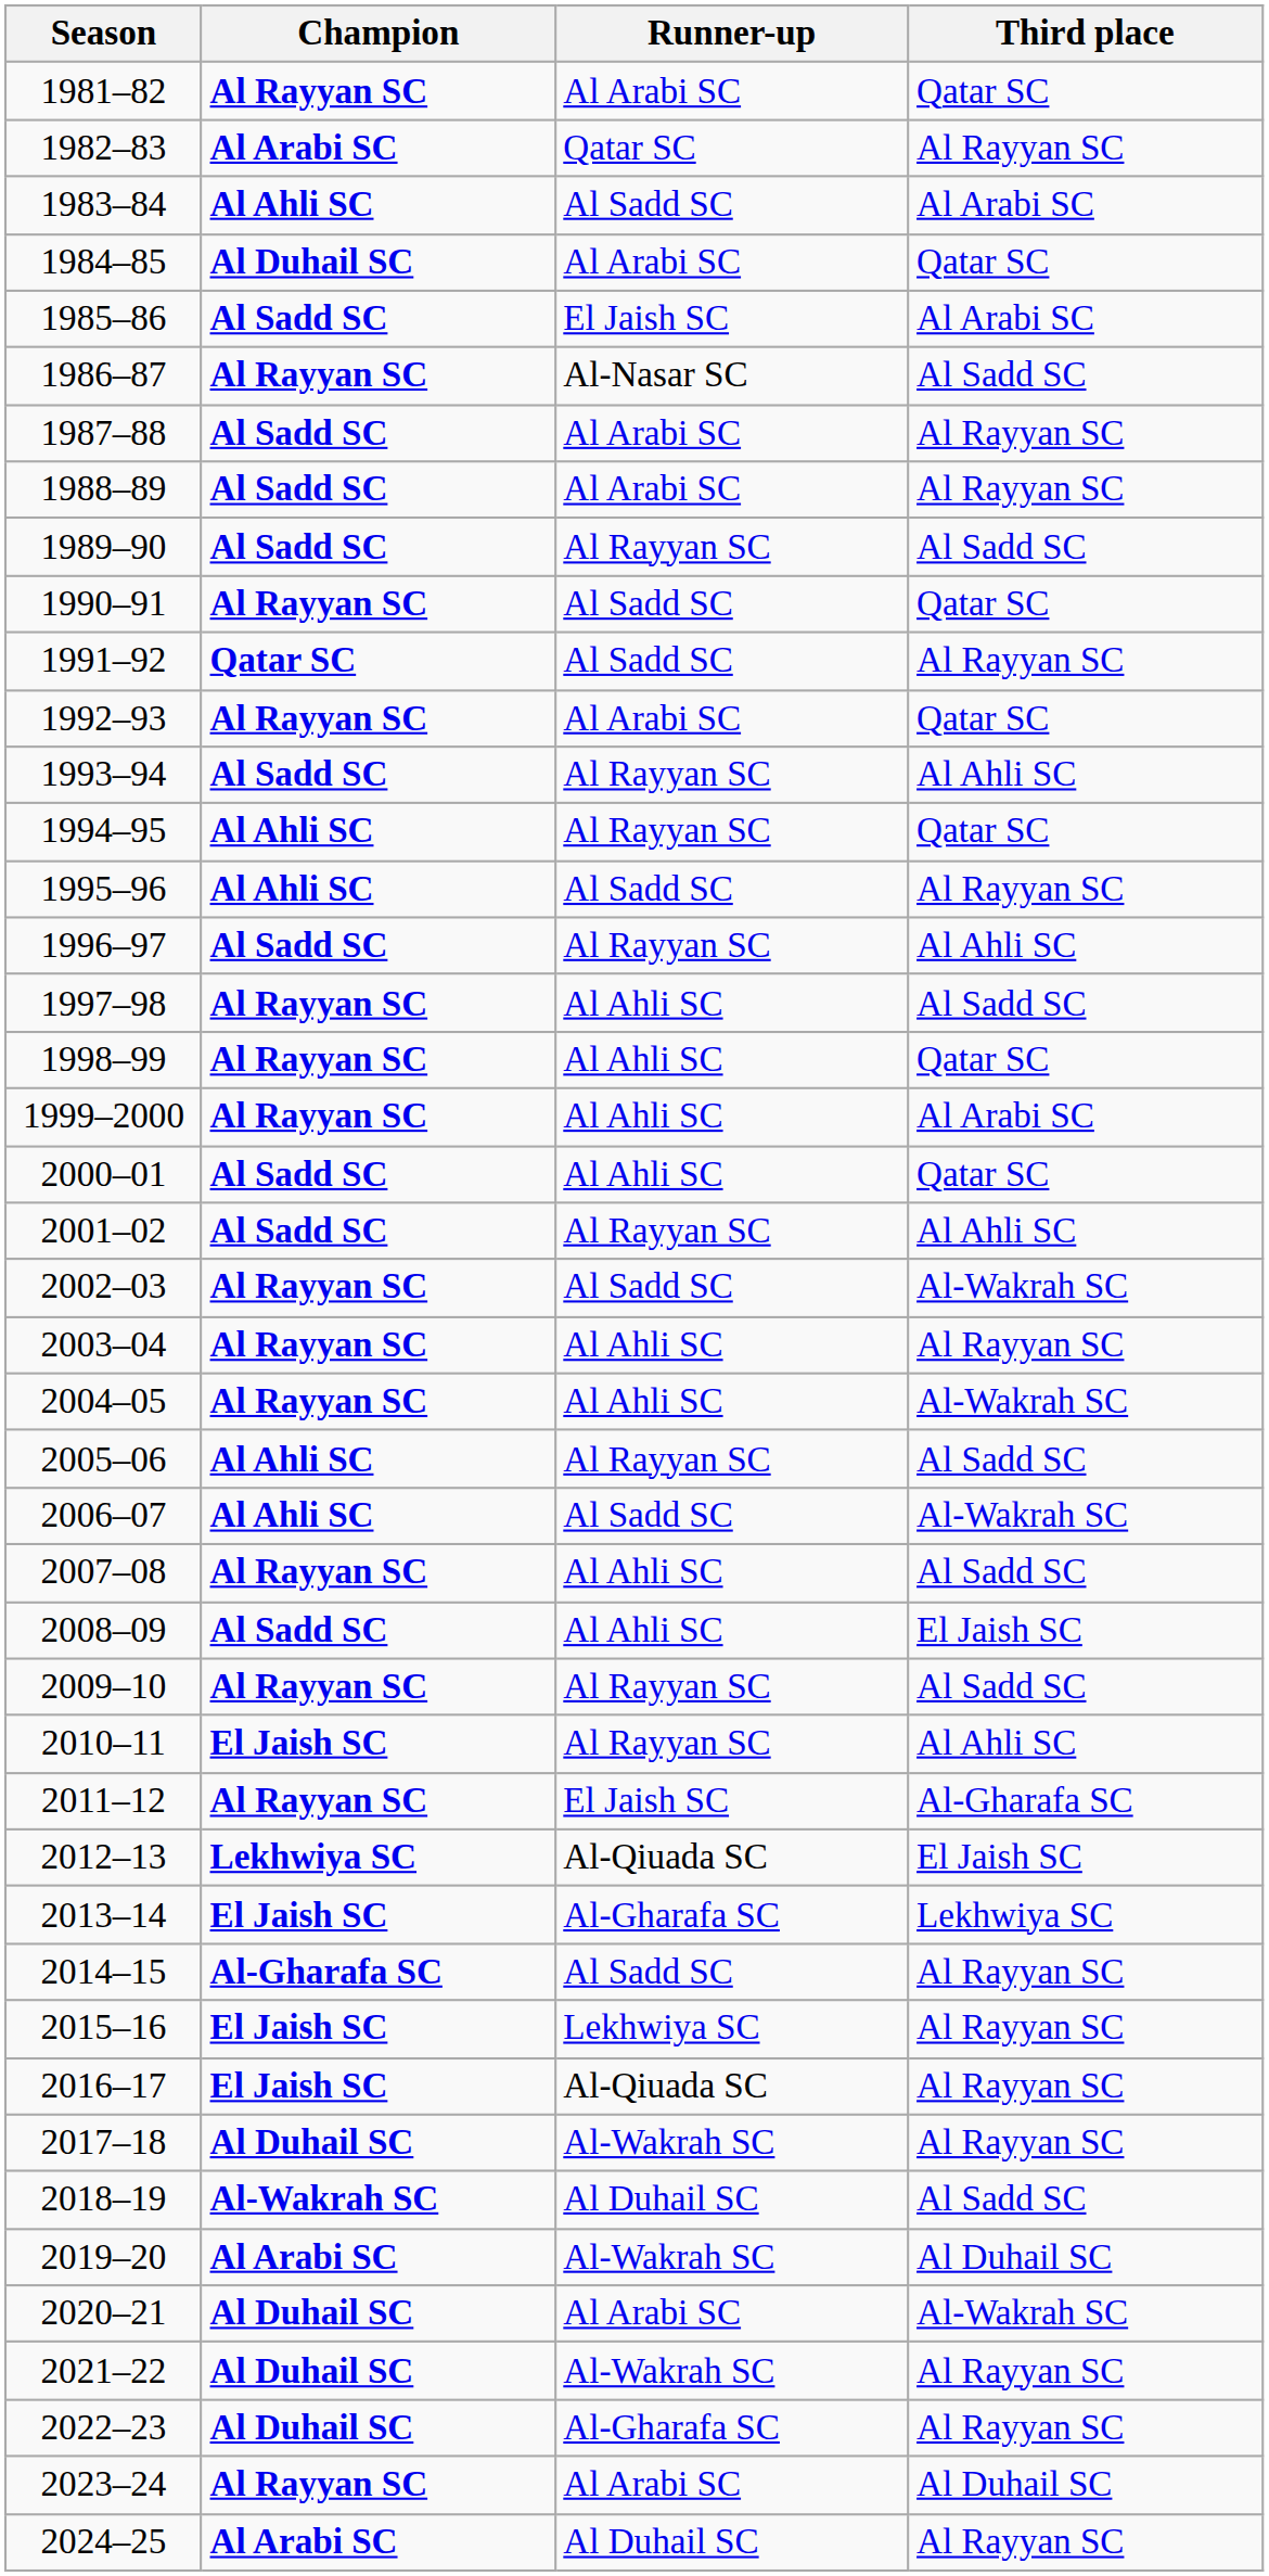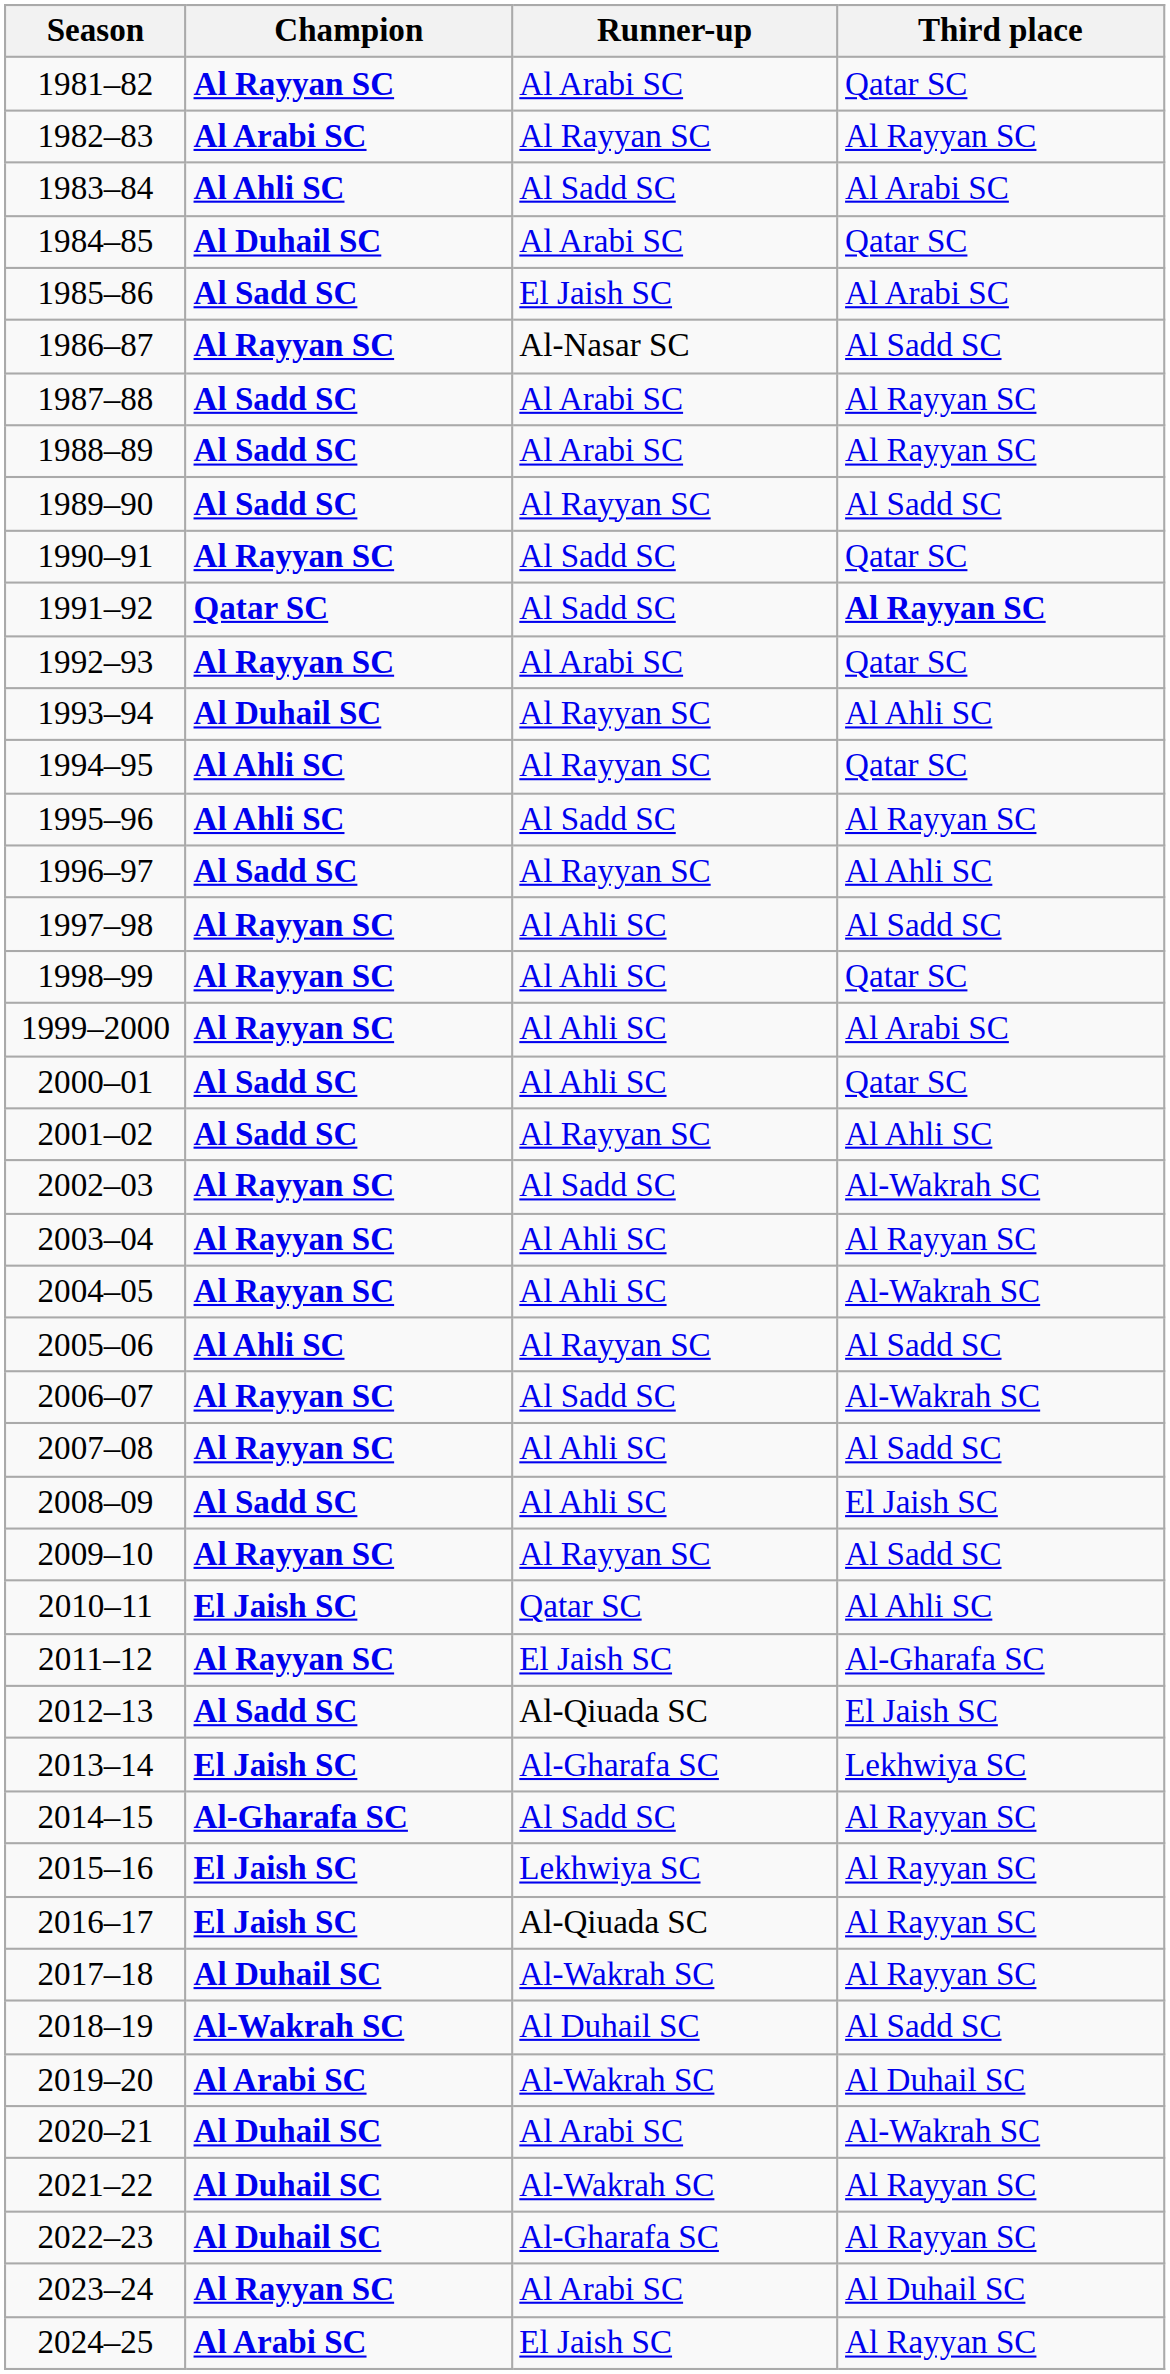 <table class="wikitable sortable">
 <tr>
 <th width=80>Season</th>
 <th width=150>Champion</th>
 <th width=150>Runner-up</th>
 <th width=150>Third place</th>
 </tr>
 <tr>
 <td align=center>1981–82</td>
 <td><strong><a href='#'>Al Rayyan SC</a></strong></td>
 <td><a href='#'>Al Arabi SC</a></td>
 <td><a href='#'>Qatar SC</a></td>
 </tr>
 <tr>
 <td align=center>1982–83</td>
 <td><strong><a href='#'>Al Arabi SC</a></strong></td>
-<td><a href='#'>Qatar SC</a></td>
+<td><a href='#'>Al Rayyan SC</a></td>
 <td><a href='#'>Al Rayyan SC</a></td>
 </tr>
 <tr>
 <td align=center>1983–84</td>
 <td><strong><a href='#'>Al Ahli SC</a></strong></td>
 <td><a href='#'>Al Sadd SC</a></td>
 <td><a href='#'>Al Arabi SC</a></td>
 </tr>
 <tr>
 <td align=center>1984–85</td>
 <td><strong><a href='#'>Al Duhail SC</a></strong></td>
 <td><a href='#'>Al Arabi SC</a></td>
 <td><a href='#'>Qatar SC</a></td>
 </tr>
 <tr>
 <td align=center>1985–86</td>
 <td><strong><a href='#'>Al Sadd SC</a></strong></td>
 <td><a href='#'>El Jaish SC</a></td>
 <td><a href='#'>Al Arabi SC</a></td>
 </tr>
 <tr>
 <td align=center>1986–87</td>
 <td><strong><a href='#'>Al Rayyan SC</a></strong></td>
 <td>Al-Nasar SC</td>
 <td><a href='#'>Al Sadd SC</a></td>
 </tr>
 <tr>
 <td align=center>1987–88</td>
 <td><strong><a href='#'>Al Sadd SC</a></strong></td>
 <td><a href='#'>Al Arabi SC</a></td>
 <td><a href='#'>Al Rayyan SC</a></td>
 </tr>
 <tr>
 <td align=center>1988–89</td>
 <td><strong><a href='#'>Al Sadd SC</a></strong></td>
 <td><a href='#'>Al Arabi SC</a></td>
 <td><a href='#'>Al Rayyan SC</a></td>
 </tr>
 <tr>
 <td align=center>1989–90</td>
 <td><strong><a href='#'>Al Sadd SC</a></strong></td>
 <td><a href='#'>Al Rayyan SC</a></td>
 <td><a href='#'>Al Sadd SC</a></td>
 </tr>
 <tr>
 <td align=center>1990–91</td>
 <td><strong><a href='#'>Al Rayyan SC</a></strong></td>
 <td><a href='#'>Al Sadd SC</a></td>
 <td><a href='#'>Qatar SC</a></td>
 </tr>
 <tr>
 <td align=center>1991–92</td>
 <td><strong><a href='#'>Qatar SC</a></strong></td>
 <td><a href='#'>Al Sadd SC</a></td>
-<td><a href='#'>Al Rayyan SC</a></td>
+<td><strong><a href='#'>Al Rayyan SC</a></strong></td>
 </tr>
 <tr>
 <td align=center>1992–93</td>
 <td><strong><a href='#'>Al Rayyan SC</a></strong></td>
 <td><a href='#'>Al Arabi SC</a></td>
 <td><a href='#'>Qatar SC</a></td>
 </tr>
 <tr>
 <td align=center>1993–94</td>
-<td><strong><a href='#'>Al Sadd SC</a></strong></td>
+<td><strong><a href='#'>Al Duhail SC</a></strong></td>
 <td><a href='#'>Al Rayyan SC</a></td>
 <td><a href='#'>Al Ahli SC</a></td>
 </tr>
 <tr>
 <td align=center>1994–95</td>
 <td><strong><a href='#'>Al Ahli SC</a></strong></td>
 <td><a href='#'>Al Rayyan SC</a></td>
 <td><a href='#'>Qatar SC</a></td>
 </tr>
 <tr>
 <td align=center>1995–96</td>
 <td><strong><a href='#'>Al Ahli SC</a></strong></td>
 <td><a href='#'>Al Sadd SC</a></td>
 <td><a href='#'>Al Rayyan SC</a></td>
 </tr>
 <tr>
 <td align=center>1996–97</td>
 <td><strong><a href='#'>Al Sadd SC</a></strong></td>
 <td><a href='#'>Al Rayyan SC</a></td>
 <td><a href='#'>Al Ahli SC</a></td>
 </tr>
 <tr>
 <td align=center>1997–98</td>
 <td><strong><a href='#'>Al Rayyan SC</a></strong></td>
 <td><a href='#'>Al Ahli SC</a></td>
 <td><a href='#'>Al Sadd SC</a></td>
 </tr>
 <tr>
 <td align=center>1998–99</td>
 <td><strong><a href='#'>Al Rayyan SC</a></strong></td>
 <td><a href='#'>Al Ahli SC</a></td>
 <td><a href='#'>Qatar SC</a></td>
 </tr>
 <tr>
 <td align=center>1999–2000</td>
 <td><strong><a href='#'>Al Rayyan SC</a></strong></td>
 <td><a href='#'>Al Ahli SC</a></td>
 <td><a href='#'>Al Arabi SC</a></td>
 </tr>
 <tr>
 <td align=center>2000–01</td>
 <td><strong><a href='#'>Al Sadd SC</a></strong></td>
 <td><a href='#'>Al Ahli SC</a></td>
 <td><a href='#'>Qatar SC</a></td>
 </tr>
 <tr>
 <td align=center>2001–02</td>
 <td><strong><a href='#'>Al Sadd SC</a></strong></td>
 <td><a href='#'>Al Rayyan SC</a></td>
 <td><a href='#'>Al Ahli SC</a></td>
 </tr>
 <tr>
 <td align=center>2002–03</td>
 <td><strong><a href='#'>Al Rayyan SC</a></strong></td>
 <td><a href='#'>Al Sadd SC</a></td>
 <td><a href='#'>Al-Wakrah SC</a></td>
 </tr>
 <tr>
 <td align=center>2003–04</td>
 <td><strong><a href='#'>Al Rayyan SC</a></strong></td>
 <td><a href='#'>Al Ahli SC</a></td>
 <td><a href='#'>Al Rayyan SC</a></td>
 </tr>
 <tr>
 <td align=center>2004–05</td>
 <td><strong><a href='#'>Al Rayyan SC</a></strong></td>
 <td><a href='#'>Al Ahli SC</a></td>
 <td><a href='#'>Al-Wakrah SC</a></td>
 </tr>
 <tr>
 <td align=center>2005–06</td>
 <td><strong><a href='#'>Al Ahli SC</a></strong></td>
 <td><a href='#'>Al Rayyan SC</a></td>
 <td><a href='#'>Al Sadd SC</a></td>
 </tr>
 <tr>
 <td align=center>2006–07</td>
-<td><strong><a href='#'>Al Ahli SC</a></strong></td>
+<td><strong><a href='#'>Al Rayyan SC</a></strong></td>
 <td><a href='#'>Al Sadd SC</a></td>
 <td><a href='#'>Al-Wakrah SC</a></td>
 </tr>
 <tr>
 <td align=center>2007–08</td>
 <td><strong><a href='#'>Al Rayyan SC</a></strong></td>
 <td><a href='#'>Al Ahli SC</a></td>
 <td><a href='#'>Al Sadd SC</a></td>
 </tr>
 <tr>
 <td align=center>2008–09</td>
 <td><strong><a href='#'>Al Sadd SC</a></strong></td>
 <td><a href='#'>Al Ahli SC</a></td>
 <td><a href='#'>El Jaish SC</a></td>
 </tr>
 <tr>
 <td align=center>2009–10</td>
 <td><strong><a href='#'>Al Rayyan SC</a></strong></td>
 <td><a href='#'>Al Rayyan SC</a></td>
 <td><a href='#'>Al Sadd SC</a></td>
 </tr>
 <tr>
 <td align=center>2010–11</td>
 <td><strong><a href='#'>El Jaish SC</a></strong></td>
-<td><a href='#'>Al Rayyan SC</a></td>
+<td><a href='#'>Qatar SC</a></td>
 <td><a href='#'>Al Ahli SC</a></td>
 </tr>
 <tr>
 <td align=center>2011–12</td>
 <td><strong><a href='#'>Al Rayyan SC</a></strong></td>
 <td><a href='#'>El Jaish SC</a></td>
 <td><a href='#'>Al-Gharafa SC</a></td>
 </tr>
 <tr>
 <td align=center>2012–13</td>
-<td><strong><a href='#'>Lekhwiya SC</a></strong></td>
+<td><strong><a href='#'>Al Sadd SC</a></strong></td>
 <td>Al-Qiuada SC</td>
 <td><a href='#'>El Jaish SC</a></td>
 </tr>
 <tr>
 <td align=center>2013–14</td>
 <td><strong><a href='#'>El Jaish SC</a></strong></td>
 <td><a href='#'>Al-Gharafa SC</a></td>
 <td><a href='#'>Lekhwiya SC</a></td>
 </tr>
 <tr>
 <td align=center>2014–15</td>
 <td><strong><a href='#'>Al-Gharafa SC</a></strong></td>
 <td><a href='#'>Al Sadd SC</a></td>
 <td><a href='#'>Al Rayyan SC</a></td>
 </tr>
 <tr>
 <td align=center>2015–16</td>
 <td><strong><a href='#'>El Jaish SC</a></strong></td>
 <td><a href='#'>Lekhwiya SC</a></td>
 <td><a href='#'>Al Rayyan SC</a></td>
 </tr>
 <tr>
 <td align=center>2016–17</td>
 <td><strong><a href='#'>El Jaish SC</a></strong></td>
 <td>Al-Qiuada SC</td>
 <td><a href='#'>Al Rayyan SC</a></td>
 </tr>
 <tr>
 <td align=center>2017–18</td>
 <td><strong><a href='#'>Al Duhail SC</a></strong></td>
 <td><a href='#'>Al-Wakrah SC</a></td>
 <td><a href='#'>Al Rayyan SC</a></td>
 </tr>
 <tr>
 <td align=center>2018–19</td>
 <td><strong><a href='#'>Al-Wakrah SC</a></strong></td>
 <td><a href='#'>Al Duhail SC</a></td>
 <td><a href='#'>Al Sadd SC</a></td>
 </tr>
 <tr>
 <td align=center>2019–20</td>
 <td><strong><a href='#'>Al Arabi SC</a></strong></td>
 <td><a href='#'>Al-Wakrah SC</a></td>
 <td><a href='#'>Al Duhail SC</a></td>
 </tr>
 <tr>
 <td align=center>2020–21</td>
 <td><strong><a href='#'>Al Duhail SC</a></strong></td>
 <td><a href='#'>Al Arabi SC</a></td>
 <td><a href='#'>Al-Wakrah SC</a></td>
 </tr>
 <tr>
 <td align=center>2021–22</td>
 <td><strong><a href='#'>Al Duhail SC</a></strong></td>
 <td><a href='#'>Al-Wakrah SC</a></td>
 <td><a href='#'>Al Rayyan SC</a></td>
 </tr>
 <tr>
 <td align=center>2022–23</td>
 <td><strong><a href='#'>Al Duhail SC</a></strong></td>
 <td><a href='#'>Al-Gharafa SC</a></td>
 <td><a href='#'>Al Rayyan SC</a></td>
 </tr>
 <tr>
 <td align=center>2023–24</td>
 <td><strong><a href='#'>Al Rayyan SC</a></strong></td>
 <td><a href='#'>Al Arabi SC</a></td>
 <td><a href='#'>Al Duhail SC</a></td>
 </tr>
 <tr>
 <td align=center>2024–25</td>
 <td><strong><a href='#'>Al Arabi SC</a></strong></td>
-<td><a href='#'>Al Duhail SC</a></td>
+<td><a href='#'>El Jaish SC</a></td>
 <td><a href='#'>Al Rayyan SC</a></td>
 </tr>
 </table>
